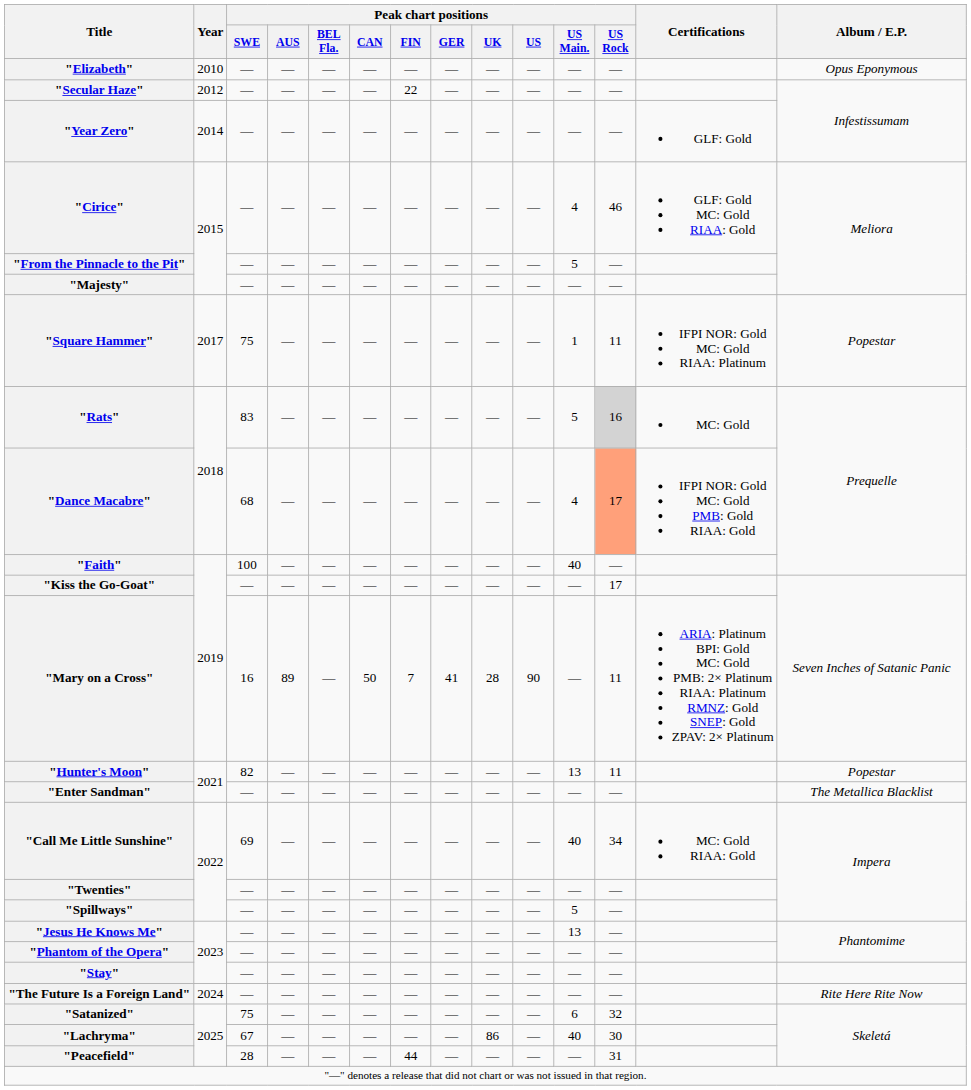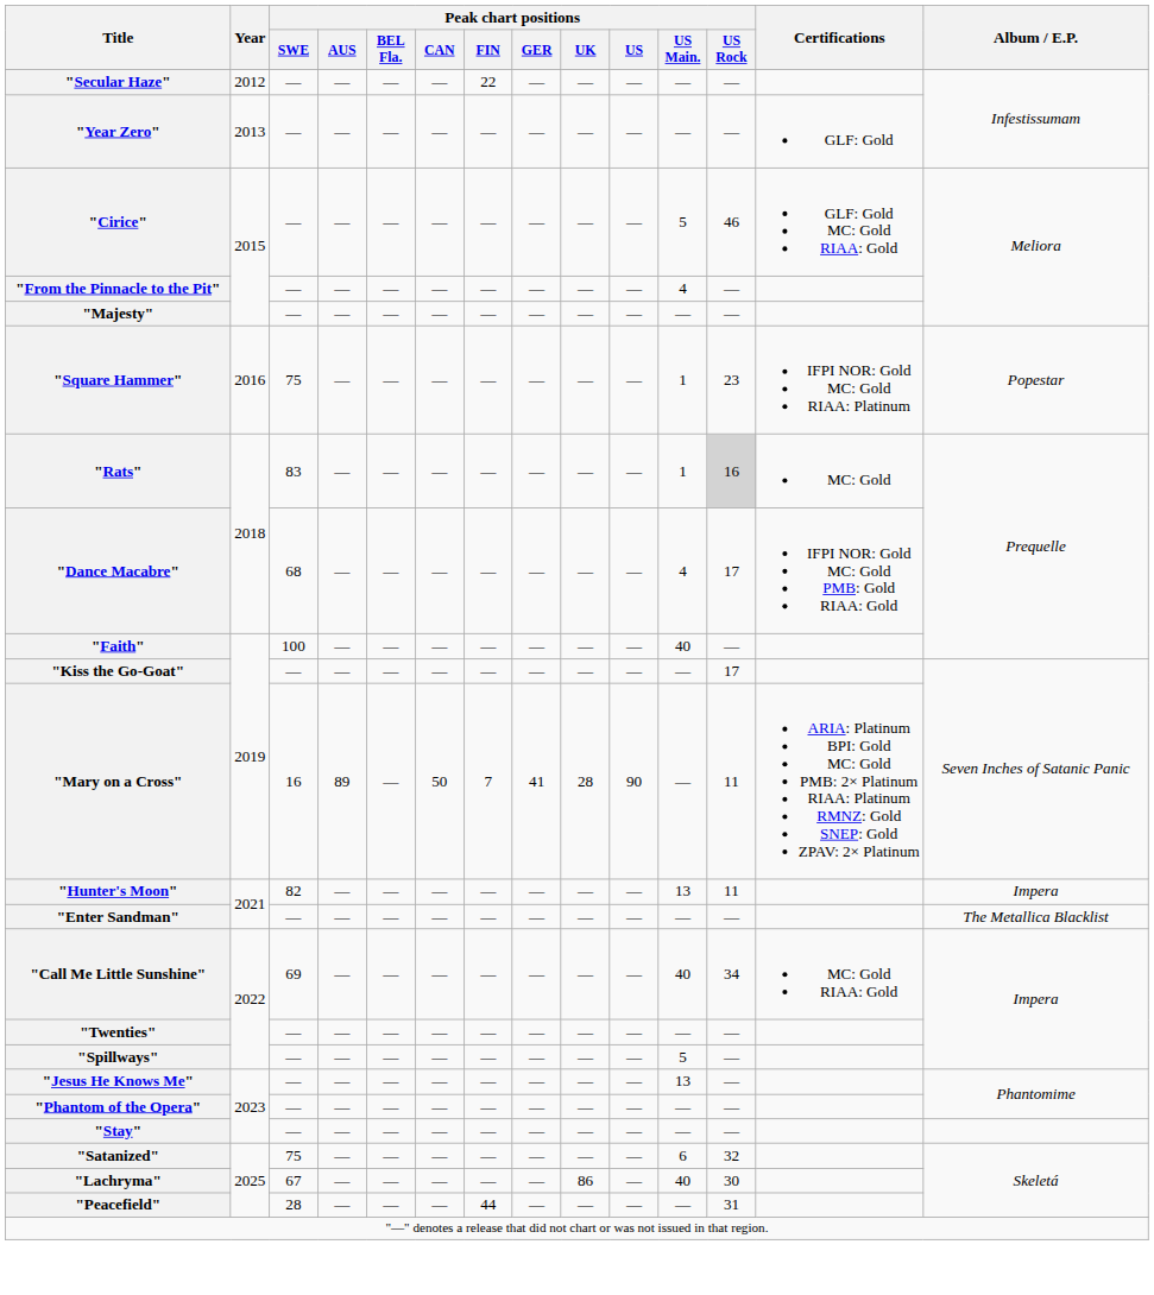 <table class="wikitable plainrowheaders" style="text-align:center;">
 <tr>
 <th scope="col" rowspan="2" style="width:14em;">Title</th>
 <th scope="col" rowspan="2">Year</th>
 <th scope="col" colspan="10">Peak chart positions</th>
 <th scope="col" rowspan="2">Certifications</th>
 <th scope="col" rowspan="2" style="width:14em;">Album / E.P.</th>
 </tr>
 <tr>
 <th scope="col" style="width:3em;font-size:90%"><a href='#'>SWE</a><br></th>
 <th scope="col" style="width:3em;font-size:90%"><a href='#'>AUS</a><br></th>
 <th scope="col" style="width:3em;font-size:90%"><a href='#'>BEL<br>Fla.</a><br></th>
 <th scope="col" style="width:3em;font-size:90%"><a href='#'>CAN</a><br></th>
 <th scope="col" style="width:3em;font-size:90%"><a href='#'>FIN</a><br></th>
 <th scope="col" style="width:3em;font-size:90%"><a href='#'>GER</a><br></th>
 <th scope="col" style="width:3em;font-size:90%"><a href='#'>UK</a><br></th>
 <th scope="col" style="width:3em;font-size:90%"><a href='#'>US</a><br></th>
 <th scope="col" style="width:3em;font-size:90%"><a href='#'>US<br>Main.</a><br></th>
 <th scope="col" style="width:3em;font-size:90%"><a href='#'>US<br>Rock</a><br></th>
 </tr>
 <tr>
-<th scope="row">"<a href='#'>Elizabeth</a>"</th>
-<td>2010</td>
-<td>—</td>
-<td>—</td>
-<td>—</td>
-<td>—</td>
-<td>—</td>
-<td>—</td>
-<td>—</td>
-<td>—</td>
-<td>—</td>
-<td>—</td>
-<td></td>
-<td><em>Opus Eponymous</em></td>
-</tr>
-<tr>
 <th scope="row">"<a href='#'>Secular Haze</a>"</th>
 <td>2012</td>
 <td>—</td>
 <td>—</td>
 <td>—</td>
 <td>—</td>
 <td>22</td>
 <td>—</td>
 <td>—</td>
 <td>—</td>
 <td>—</td>
 <td>—</td>
 <td></td>
 <td rowspan="2"><em>Infestissumam</em></td>
 </tr>
 <tr>
 <th scope="row">"<a href='#'>Year Zero</a>"</th>
-<td>2014</td>
+<td>2013</td>
 <td>—</td>
 <td>—</td>
 <td>—</td>
 <td>—</td>
 <td>—</td>
 <td>—</td>
 <td>—</td>
 <td>—</td>
 <td>—</td>
 <td>—</td>
 <td><br><ul><li>GLF: Gold</li></ul></td>
 </tr>
 <tr>
 <th scope="row">"<a href='#'>Cirice</a>"</th>
 <td rowspan="3">2015</td>
 <td>—</td>
 <td>—</td>
 <td>—</td>
 <td>—</td>
 <td>—</td>
 <td>—</td>
 <td>—</td>
 <td>—</td>
-<td>4</td>
+<td>5</td>
 <td>46</td>
 <td><br><ul><li>GLF: Gold</li><li>MC: Gold</li><li><a href='#'>RIAA</a>: Gold</li></ul></td>
 <td rowspan="3"><em>Meliora</em></td>
 </tr>
 <tr>
 <th scope="row">"<a href='#'>From the Pinnacle to the Pit</a>"</th>
 <td>—</td>
 <td>—</td>
 <td>—</td>
 <td>—</td>
 <td>—</td>
 <td>—</td>
 <td>—</td>
 <td>—</td>
-<td>5</td>
+<td>4</td>
 <td>—</td>
 <td></td>
 </tr>
 <tr>
 <th scope="row">"Majesty"</th>
 <td>—</td>
 <td>—</td>
 <td>—</td>
 <td>—</td>
 <td>—</td>
 <td>—</td>
 <td>—</td>
 <td>—</td>
 <td>—</td>
 <td>—</td>
 <td></td>
 </tr>
 <tr>
 <th scope="row">"<a href='#'>Square Hammer</a>"</th>
-<td>2017</td>
+<td>2016</td>
 <td>75</td>
 <td>—</td>
 <td>—</td>
 <td>—</td>
 <td>—</td>
 <td>—</td>
 <td>—</td>
 <td>—</td>
 <td>1</td>
-<td>11</td>
+<td>23</td>
 <td><br><ul><li>IFPI NOR: Gold</li><li>MC: Gold</li><li>RIAA: Platinum</li></ul></td>
 <td><em>Popestar</em></td>
 </tr>
 <tr>
 <th scope="row">"<a href='#'>Rats</a>"</th>
 <td rowspan="2">2018</td>
 <td>83</td>
 <td>—</td>
 <td>—</td>
 <td>—</td>
 <td>—</td>
 <td>—</td>
 <td>—</td>
 <td>—</td>
-<td>5</td>
+<td>1</td>
 <td style="background: lightgrey;">16</td>
 <td><br><ul><li>MC: Gold</li></ul></td>
 <td rowspan="3"><em>Prequelle</em></td>
 </tr>
 <tr>
 <th scope="row">"<a href='#'>Dance Macabre</a>"</th>
 <td>68</td>
 <td>—</td>
 <td>—</td>
 <td>—</td>
 <td>—</td>
 <td>—</td>
 <td>—</td>
 <td>—</td>
 <td>4</td>
-<td style="background: lightsalmon;">17</td>
+<td>17</td>
 <td><br><ul><li>IFPI NOR: Gold</li><li>MC: Gold</li><li><a href='#'>PMB</a>: Gold</li><li>RIAA: Gold</li></ul></td>
 </tr>
 <tr>
 <th scope="row">"<a href='#'>Faith</a>"</th>
 <td rowspan="3">2019</td>
 <td>100</td>
 <td>—</td>
 <td>—</td>
 <td>—</td>
 <td>—</td>
 <td>—</td>
 <td>—</td>
 <td>—</td>
 <td>40</td>
 <td>—</td>
 <td></td>
 </tr>
 <tr>
 <th scope="row">"Kiss the Go-Goat"</th>
 <td>—</td>
 <td>—</td>
 <td>—</td>
 <td>—</td>
 <td>—</td>
 <td>—</td>
 <td>—</td>
 <td>—</td>
 <td>—</td>
 <td>17</td>
 <td></td>
 <td rowspan="2"><em>Seven Inches of Satanic Panic</em></td>
 </tr>
 <tr>
 <th scope="row">"Mary on a Cross"</th>
 <td>16</td>
 <td>89</td>
 <td>—</td>
 <td>50</td>
 <td>7</td>
 <td>41</td>
 <td>28</td>
 <td>90</td>
 <td>—</td>
 <td>11</td>
 <td><br><ul><li><a href='#'>ARIA</a>: Platinum</li><li>BPI: Gold</li><li>MC: Gold</li><li>PMB: 2× Platinum</li><li>RIAA: Platinum</li><li><a href='#'>RMNZ</a>: Gold</li><li><a href='#'>SNEP</a>: Gold</li><li>ZPAV: 2× Platinum</li></ul></td>
 </tr>
 <tr>
 <th scope="row">"<a href='#'>Hunter's Moon</a>"</th>
 <td rowspan="2">2021</td>
 <td>82</td>
 <td>—</td>
 <td>—</td>
 <td>—</td>
 <td>—</td>
 <td>—</td>
 <td>—</td>
 <td>—</td>
 <td>13</td>
 <td>11</td>
 <td></td>
-<td><em>Popestar</em></td>
+<td><em>Impera</em></td>
 </tr>
 <tr>
 <th scope="row">"Enter Sandman"</th>
 <td>—</td>
 <td>—</td>
 <td>—</td>
 <td>—</td>
 <td>—</td>
 <td>—</td>
 <td>—</td>
 <td>—</td>
 <td>—</td>
 <td>—</td>
 <td></td>
 <td><em>The Metallica Blacklist</em></td>
 </tr>
 <tr>
 <th scope="row">"Call Me Little Sunshine"</th>
 <td rowspan="3">2022</td>
 <td>69</td>
 <td>—</td>
 <td>—</td>
 <td>—</td>
 <td>—</td>
 <td>—</td>
 <td>—</td>
 <td>—</td>
 <td>40</td>
 <td>34</td>
 <td><br><ul><li>MC: Gold</li><li>RIAA: Gold</li></ul></td>
 <td rowspan="3"><em>Impera</em></td>
 </tr>
 <tr>
 <th scope="row">"Twenties"</th>
 <td>—</td>
 <td>—</td>
 <td>—</td>
 <td>—</td>
 <td>—</td>
 <td>—</td>
 <td>—</td>
 <td>—</td>
 <td>—</td>
 <td>—</td>
 <td></td>
 </tr>
 <tr>
 <th scope="row">"Spillways"<br> </th>
 <td>—</td>
 <td>—</td>
 <td>—</td>
 <td>—</td>
 <td>—</td>
 <td>—</td>
 <td>—</td>
 <td>—</td>
 <td>5</td>
 <td>—</td>
 <td></td>
 </tr>
 <tr>
 <th scope="row">"<a href='#'>Jesus He Knows Me</a>"</th>
 <td rowspan=3>2023</td>
 <td>—</td>
 <td>—</td>
 <td>—</td>
 <td>—</td>
 <td>—</td>
 <td>—</td>
 <td>—</td>
 <td>—</td>
 <td>13</td>
 <td>—</td>
 <td></td>
 <td rowspan=2><em>Phantomime</em></td>
 </tr>
 <tr>
 <th scope="row">"<a href='#'>Phantom of the Opera</a>"</th>
 <td>—</td>
 <td>—</td>
 <td>—</td>
 <td>—</td>
 <td>—</td>
 <td>—</td>
 <td>—</td>
 <td>—</td>
 <td>—</td>
 <td>—</td>
 <td></td>
 </tr>
 <tr>
 <th scope="row">"<a href='#'>Stay</a>" </th>
 <td>—</td>
 <td>—</td>
 <td>—</td>
 <td>—</td>
 <td>—</td>
 <td>—</td>
 <td>—</td>
 <td>—</td>
 <td>—</td>
 <td>—</td>
 <td></td>
 <td></td>
 </tr>
 <tr>
-<th scope="row">"The Future Is a Foreign Land"</th>
-<td>2024</td>
-<td>—</td>
-<td>—</td>
-<td>—</td>
-<td>—</td>
-<td>—</td>
-<td>—</td>
-<td>—</td>
-<td>—</td>
-<td>—</td>
-<td>—</td>
-<td></td>
-<td><em>Rite Here Rite Now</em></td>
-</tr>
-<tr>
 <th scope="row">"Satanized"</th>
 <td rowspan="3">2025</td>
 <td>75<br></td>
 <td>—</td>
 <td>—</td>
 <td>—</td>
 <td>—</td>
 <td>—</td>
 <td>—</td>
 <td>—</td>
 <td>6</td>
 <td>32</td>
 <td></td>
 <td rowspan="3"><em>Skeletá</em></td>
 </tr>
 <tr>
 <th scope="row">"Lachryma"</th>
 <td>67<br></td>
 <td>—</td>
 <td>—</td>
 <td>—</td>
 <td>—</td>
 <td>—</td>
 <td>86</td>
 <td>—</td>
 <td>40</td>
 <td>30</td>
 <td></td>
 </tr>
 <tr>
 <th scope="row">"Peacefield"</th>
 <td>28<br></td>
 <td>—</td>
 <td>—</td>
 <td>—</td>
 <td>44<br></td>
 <td>—</td>
 <td>—</td>
 <td>—</td>
 <td>—</td>
 <td>31</td>
 <td></td>
 </tr>
 <tr>
 <td colspan="14" style="font-size: 85%">"—" denotes a release that did not chart or was not issued in that region.</td>
 </tr>
 </table>
